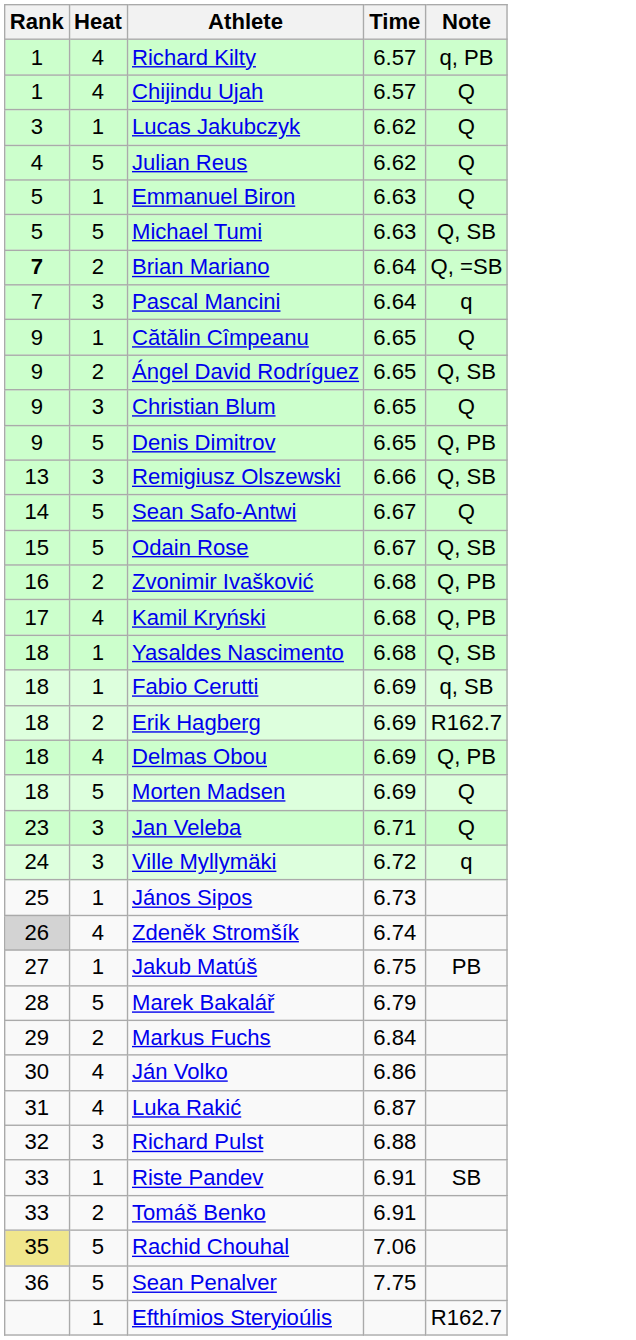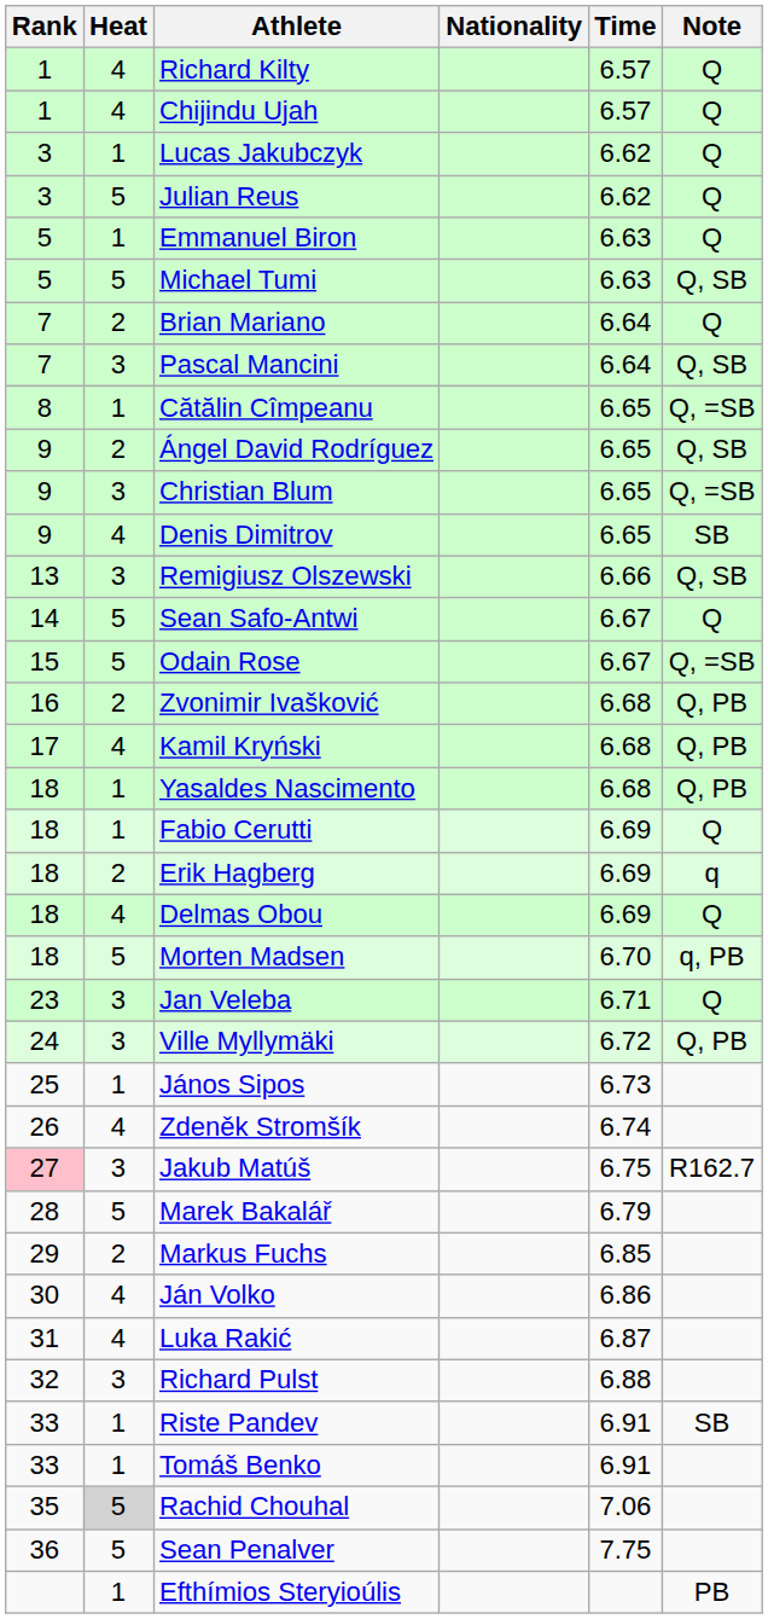 <table class="wikitable sortable" style="text-align:center">
 <tr>
 <th>Rank</th>
 <th>Heat</th>
 <th>Athlete</th>
+<th>Nationality</th>
 <th>Time</th>
 <th>Note</th>
 </tr>
 <tr bgcolor=ccffcc>
 <td>1</td>
 <td>4</td>
 <td align=left><a href='#'>Richard Kilty</a></td>
+<td align=left></td>
 <td>6.57</td>
-<td>q, PB</td>
+<td>Q</td>
 </tr>
 <tr bgcolor=ccffcc>
 <td>1</td>
 <td>4</td>
 <td align=left><a href='#'>Chijindu Ujah</a></td>
+<td align=left></td>
 <td>6.57</td>
 <td>Q</td>
 </tr>
 <tr bgcolor=ccffcc>
 <td>3</td>
 <td>1</td>
 <td align=left><a href='#'>Lucas Jakubczyk</a></td>
+<td align=left></td>
 <td>6.62</td>
 <td>Q</td>
 </tr>
 <tr bgcolor=ccffcc>
-<td>4</td>
+<td>3</td>
 <td>5</td>
 <td align=left><a href='#'>Julian Reus</a></td>
+<td align=left></td>
 <td>6.62</td>
 <td>Q</td>
 </tr>
 <tr bgcolor=ccffcc>
 <td>5</td>
 <td>1</td>
 <td align=left><a href='#'>Emmanuel Biron</a></td>
+<td align=left></td>
 <td>6.63</td>
 <td>Q</td>
 </tr>
 <tr bgcolor=ccffcc>
 <td>5</td>
 <td>5</td>
 <td align=left><a href='#'>Michael Tumi</a></td>
+<td align=left></td>
 <td>6.63</td>
 <td>Q, SB</td>
 </tr>
 <tr bgcolor=ccffcc>
-<td><strong>7</strong></td>
+<td>7</td>
 <td>2</td>
 <td align=left><a href='#'>Brian Mariano</a></td>
+<td align=left></td>
 <td>6.64</td>
-<td>Q, =SB</td>
+<td>Q</td>
 </tr>
 <tr bgcolor=ccffcc>
 <td>7</td>
 <td>3</td>
 <td align=left><a href='#'>Pascal Mancini</a></td>
+<td align=left></td>
 <td>6.64</td>
-<td>q</td>
+<td>Q, SB</td>
 </tr>
 <tr bgcolor=ccffcc>
-<td>9</td>
+<td>8</td>
 <td>1</td>
 <td align=left><a href='#'>Cătălin Cîmpeanu</a></td>
+<td align=left></td>
 <td>6.65</td>
-<td>Q</td>
+<td>Q, =SB</td>
 </tr>
 <tr bgcolor=ccffcc>
 <td>9</td>
 <td>2</td>
 <td align=left><a href='#'>Ángel David Rodríguez</a></td>
+<td align=left></td>
 <td>6.65</td>
 <td>Q, SB</td>
 </tr>
 <tr bgcolor=ccffcc>
 <td>9</td>
 <td>3</td>
 <td align=left><a href='#'>Christian Blum</a></td>
+<td align=left></td>
 <td>6.65</td>
-<td>Q</td>
+<td>Q, =SB</td>
 </tr>
 <tr bgcolor=ccffcc>
 <td>9</td>
-<td>5</td>
+<td>4</td>
 <td align=left><a href='#'>Denis Dimitrov</a></td>
+<td align=left></td>
 <td>6.65</td>
-<td>Q, PB</td>
+<td>SB</td>
 </tr>
 <tr bgcolor=ccffcc>
 <td>13</td>
 <td>3</td>
 <td align=left><a href='#'>Remigiusz Olszewski</a></td>
+<td align=left></td>
 <td>6.66</td>
 <td>Q, SB</td>
 </tr>
 <tr bgcolor=ccffcc>
 <td>14</td>
 <td>5</td>
 <td align=left><a href='#'>Sean Safo-Antwi</a></td>
+<td align=left></td>
 <td>6.67</td>
 <td>Q</td>
 </tr>
 <tr bgcolor=ccffcc>
 <td>15</td>
 <td>5</td>
 <td align=left><a href='#'>Odain Rose</a></td>
+<td align=left></td>
 <td>6.67</td>
-<td>Q, SB</td>
+<td>Q, =SB</td>
 </tr>
 <tr bgcolor=ccffcc>
 <td>16</td>
 <td>2</td>
 <td align=left><a href='#'>Zvonimir Ivašković</a></td>
+<td align=left></td>
 <td>6.68</td>
 <td>Q, PB</td>
 </tr>
 <tr bgcolor=ccffcc>
 <td>17</td>
 <td>4</td>
 <td align=left><a href='#'>Kamil Kryński</a></td>
+<td align=left></td>
 <td>6.68</td>
 <td>Q, PB</td>
 </tr>
 <tr bgcolor=ccffcc>
 <td>18</td>
 <td>1</td>
 <td align=left><a href='#'>Yasaldes Nascimento</a></td>
+<td align=left></td>
 <td>6.68</td>
-<td>Q, SB</td>
+<td>Q, PB</td>
 </tr>
 <tr bgcolor=ddffdd>
 <td>18</td>
 <td>1</td>
 <td align=left><a href='#'>Fabio Cerutti</a></td>
+<td align=left></td>
 <td>6.69</td>
-<td>q, SB</td>
+<td>Q</td>
 </tr>
 <tr bgcolor=ddffdd>
 <td>18</td>
 <td>2</td>
 <td align=left><a href='#'>Erik Hagberg</a></td>
+<td align=left></td>
 <td>6.69</td>
-<td>R162.7</td>
+<td>q</td>
 </tr>
 <tr bgcolor=ccffcc>
 <td>18</td>
 <td>4</td>
 <td align=left><a href='#'>Delmas Obou</a></td>
+<td align=left></td>
 <td>6.69</td>
-<td>Q, PB</td>
+<td>Q</td>
 </tr>
 <tr bgcolor=ddffdd>
 <td>18</td>
 <td>5</td>
 <td align=left><a href='#'>Morten Madsen</a></td>
-<td>6.69</td>
-<td>Q</td>
+<td align=left></td>
+<td>6.70</td>
+<td>q, PB</td>
 </tr>
 <tr bgcolor=ccffcc>
 <td>23</td>
 <td>3</td>
 <td align=left><a href='#'>Jan Veleba</a></td>
+<td align=left></td>
 <td>6.71</td>
 <td>Q</td>
 </tr>
 <tr bgcolor=ddffdd>
 <td>24</td>
 <td>3</td>
 <td align=left><a href='#'>Ville Myllymäki</a></td>
+<td align=left></td>
 <td>6.72</td>
-<td>q</td>
+<td>Q, PB</td>
 </tr>
 <tr>
 <td>25</td>
 <td>1</td>
 <td align=left><a href='#'>János Sipos</a></td>
+<td align=left></td>
 <td>6.73</td>
 <td></td>
 </tr>
 <tr>
-<td style="background: lightgrey;">26</td>
+<td>26</td>
 <td>4</td>
 <td align=left><a href='#'>Zdeněk Stromšík</a></td>
+<td align=left></td>
 <td>6.74</td>
 <td></td>
 </tr>
 <tr>
-<td>27</td>
-<td>1</td>
+<td style="background: pink;">27</td>
+<td>3</td>
 <td align=left><a href='#'>Jakub Matúš</a></td>
+<td align=left></td>
 <td>6.75</td>
-<td>PB</td>
+<td>R162.7</td>
 </tr>
 <tr>
 <td>28</td>
 <td>5</td>
 <td align=left><a href='#'>Marek Bakalář</a></td>
+<td align=left></td>
 <td>6.79</td>
 <td></td>
 </tr>
 <tr>
 <td>29</td>
 <td>2</td>
 <td align=left><a href='#'>Markus Fuchs</a></td>
-<td>6.84</td>
+<td align=left></td>
+<td>6.85</td>
 <td></td>
 </tr>
 <tr>
 <td>30</td>
 <td>4</td>
 <td align=left><a href='#'>Ján Volko</a></td>
+<td align=left></td>
 <td>6.86</td>
 <td></td>
 </tr>
 <tr>
 <td>31</td>
 <td>4</td>
 <td align=left><a href='#'>Luka Rakić</a></td>
+<td align=left></td>
 <td>6.87</td>
 <td></td>
 </tr>
 <tr>
 <td>32</td>
 <td>3</td>
 <td align=left><a href='#'>Richard Pulst</a></td>
+<td align=left></td>
 <td>6.88</td>
 <td></td>
 </tr>
 <tr>
 <td>33</td>
 <td>1</td>
 <td align=left><a href='#'>Riste Pandev</a></td>
+<td align=left></td>
 <td>6.91</td>
 <td>SB</td>
 </tr>
 <tr>
 <td>33</td>
-<td>2</td>
+<td>1</td>
 <td align=left><a href='#'>Tomáš Benko</a></td>
+<td align=left></td>
 <td>6.91</td>
 <td></td>
 </tr>
 <tr>
-<td style="background: khaki;">35</td>
-<td>5</td>
+<td>35</td>
+<td style="background: lightgrey;">5</td>
 <td align=left><a href='#'>Rachid Chouhal</a></td>
+<td align=left></td>
 <td>7.06</td>
 <td></td>
 </tr>
 <tr>
 <td>36</td>
 <td>5</td>
 <td align=left><a href='#'>Sean Penalver</a></td>
+<td align=left></td>
 <td>7.75</td>
 <td></td>
 </tr>
 <tr>
 <td></td>
 <td>1</td>
 <td align=left><a href='#'>Efthímios Steryioúlis</a></td>
+<td align=left></td>
 <td></td>
-<td>R162.7</td>
+<td>PB</td>
 </tr>
 </table>
